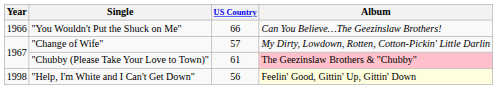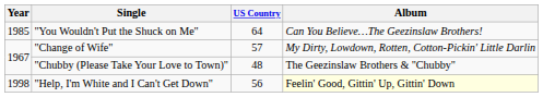 <table class="wikitable">
 <tr>
 <th>Year</th>
 <th>Single</th>
 <th><small><a href='#'>US Country</a></small></th>
 <th>Album</th>
 </tr>
 <tr>
-<td>1966</td>
+<td>1985</td>
 <td>"You Wouldn't Put the Shuck on Me"</td>
-<td align="center">66</td>
+<td align="center">64</td>
 <td><em>Can You Believe…The Geezinslaw Brothers!</em></td>
 </tr>
 <tr>
 <td rowspan="2">1967</td>
 <td>"Change of Wife"</td>
 <td align="center">57</td>
 <td><em>My Dirty, Lowdown, Rotten, Cotton-Pickin' Little Darlin<strong></td>
 </tr>
 <tr>
 <td>"Chubby (Please Take Your Love to Town)"</td>
-<td align="center">61</td>
-<td style="background: pink;"></em>The Geezinslaw Brothers & "Chubby"<em></td>
+<td align="center">48</td>
+<td></em>The Geezinslaw Brothers & "Chubby"<em></td>
 </tr>
 <tr>
 <td>1998</td>
 <td>"Help, I'm White and I Can't Get Down"</td>
 <td align="center">56</td>
 <td style="background: lightyellow;"></em>Feelin' Good, Gittin' Up, Gittin' Down<em></td>
 </tr>
 </table>
